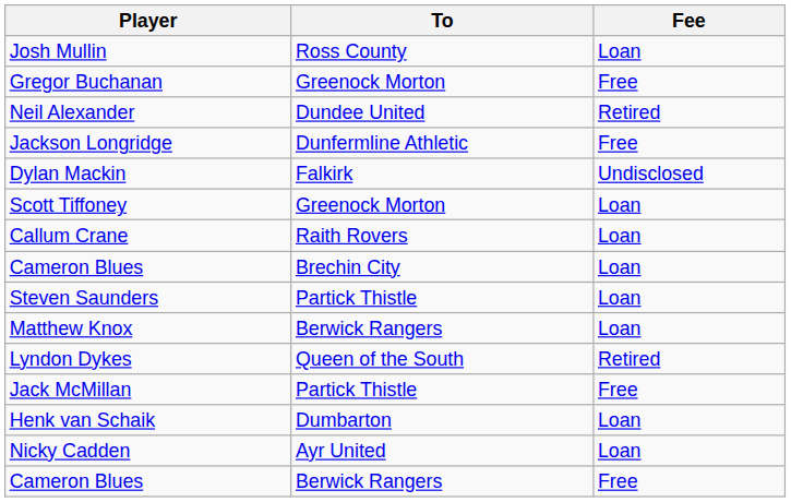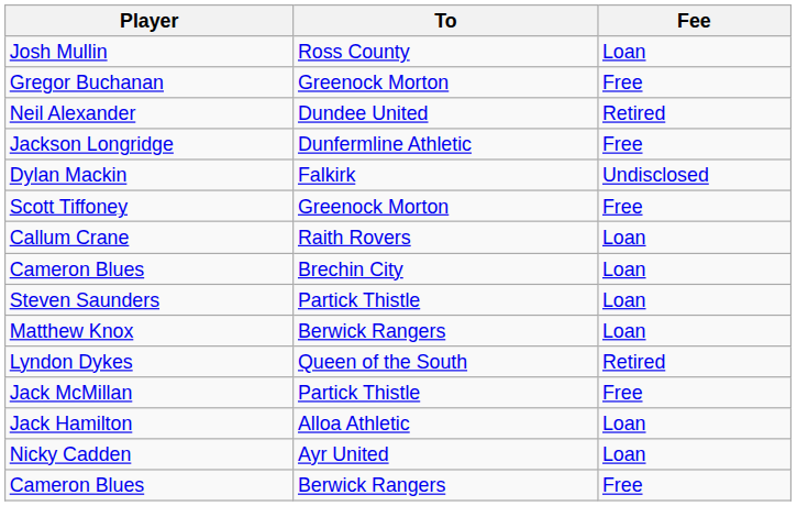 <table class="wikitable" style="font-size:95%;width:98%; text-align:left">
 <tr>
 <th>Player</th>
 <th>To</th>
 <th>Fee</th>
 </tr>
 <tr>
 <td> <a href='#'>Josh Mullin</a></td>
 <td> <a href='#'>Ross County</a></td>
 <td><a href='#'>Loan</a></td>
 </tr>
 <tr>
 <td> <a href='#'>Gregor Buchanan</a></td>
 <td> <a href='#'>Greenock Morton</a></td>
 <td><a href='#'>Free</a></td>
 </tr>
 <tr>
 <td> <a href='#'>Neil Alexander</a></td>
 <td> <a href='#'>Dundee United</a></td>
 <td><a href='#'>Retired</a></td>
 </tr>
 <tr>
 <td> <a href='#'>Jackson Longridge</a></td>
 <td> <a href='#'>Dunfermline Athletic</a></td>
 <td><a href='#'>Free</a></td>
 </tr>
 <tr>
 <td> <a href='#'>Dylan Mackin</a></td>
 <td> <a href='#'>Falkirk</a></td>
 <td><a href='#'>Undisclosed</a></td>
 </tr>
 <tr>
 <td> <a href='#'>Scott Tiffoney</a></td>
 <td> <a href='#'>Greenock Morton</a></td>
-<td><a href='#'>Loan</a></td>
+<td><a href='#'>Free</a></td>
 </tr>
 <tr>
 <td> <a href='#'>Callum Crane</a></td>
 <td> <a href='#'>Raith Rovers</a></td>
 <td><a href='#'>Loan</a></td>
 </tr>
 <tr>
 <td> <a href='#'>Cameron Blues</a></td>
 <td> <a href='#'>Brechin City</a></td>
 <td><a href='#'>Loan</a></td>
 </tr>
 <tr>
 <td> <a href='#'>Steven Saunders</a></td>
 <td> <a href='#'>Partick Thistle</a></td>
 <td><a href='#'>Loan</a></td>
 </tr>
 <tr>
 <td> <a href='#'>Matthew Knox</a></td>
 <td> <a href='#'>Berwick Rangers</a></td>
 <td><a href='#'>Loan</a></td>
 </tr>
 <tr>
 <td> <a href='#'>Lyndon Dykes</a></td>
 <td> <a href='#'>Queen of the South</a></td>
 <td><a href='#'>Retired</a></td>
 </tr>
 <tr>
 <td> <a href='#'>Jack McMillan</a></td>
 <td> <a href='#'>Partick Thistle</a></td>
 <td><a href='#'>Free</a></td>
 </tr>
 <tr>
-<td> <a href='#'>Henk van Schaik</a></td>
-<td> <a href='#'>Dumbarton</a></td>
+<td> <a href='#'>Jack Hamilton</a></td>
+<td> <a href='#'>Alloa Athletic</a></td>
 <td><a href='#'>Loan</a></td>
 </tr>
 <tr>
 <td> <a href='#'>Nicky Cadden</a></td>
 <td> <a href='#'>Ayr United</a></td>
 <td><a href='#'>Loan</a></td>
 </tr>
 <tr>
 <td> <a href='#'>Cameron Blues</a></td>
 <td> <a href='#'>Berwick Rangers</a></td>
 <td><a href='#'>Free</a></td>
 </tr>
 </table>
